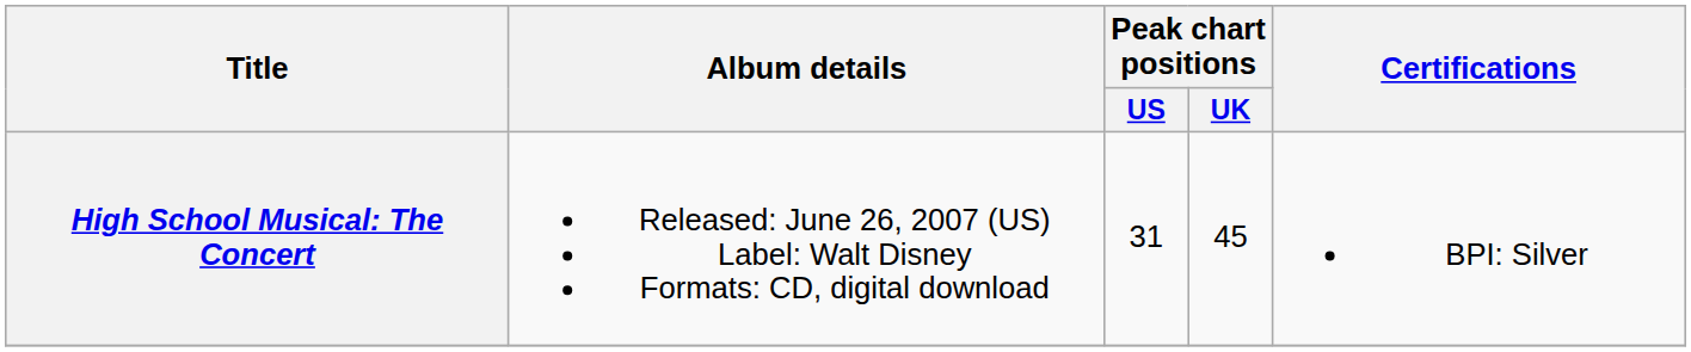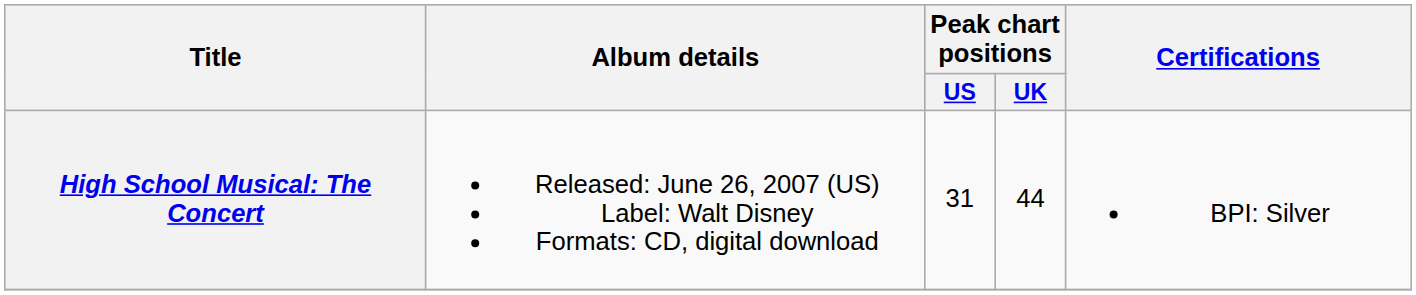 <table class="wikitable plainrowheaders" style="text-align:center;">
 <tr>
 <th scope="col" rowspan="2" style="width:16em;">Title</th>
 <th scope="col" rowspan="2" style="width:19em;">Album details</th>
 <th scope="col" colspan="2">Peak chart positions</th>
 <th scope="col" rowspan="2" style="width:13em;"><a href='#'>Certifications</a></th>
 </tr>
 <tr>
 <th scope="col" style="width:2.6em;font-size:90%;"><a href='#'>US</a><br></th>
 <th scope="col" style="width:2.6em;font-size:90%;"><a href='#'>UK</a><br></th>
 </tr>
 <tr>
 <th scope="row"><em><a href='#'>High School Musical: The Concert</a></em></th>
 <td><br><ul><li>Released: June 26, 2007 <span>(US)</span></li><li>Label: Walt Disney</li><li>Formats: CD, digital download</li></ul></td>
 <td>31</td>
-<td>45</td>
+<td>44</td>
 <td><br><ul><li>BPI: Silver</li></ul></td>
 </tr>
 <tr>
 </tr>
 </table>
